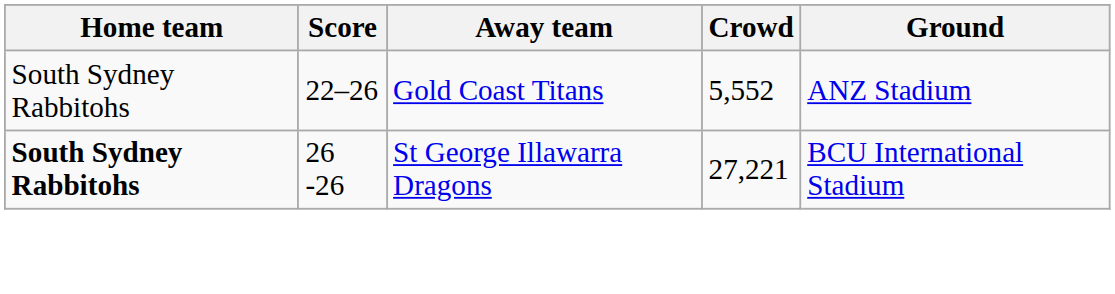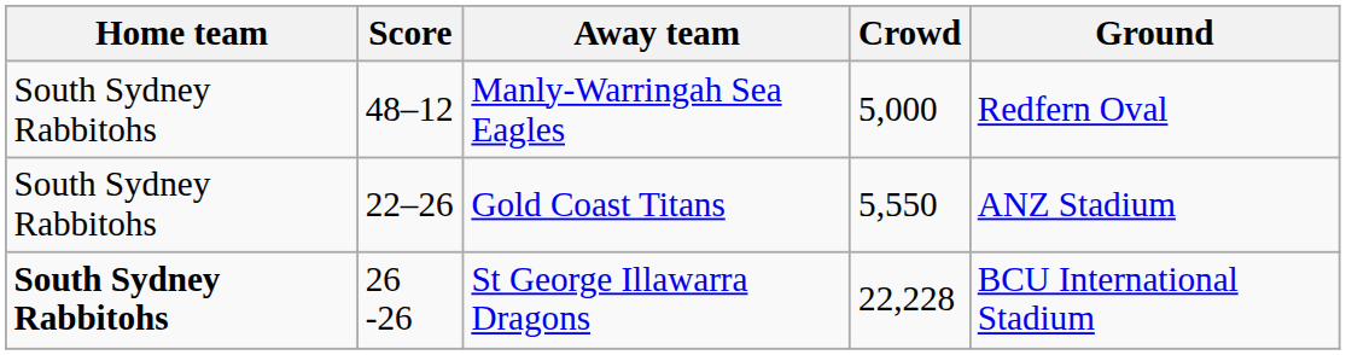 <table class="wikitable">
 <tr>
 <th>Home team</th>
 <th>Score</th>
 <th>Away team</th>
 <th>Crowd</th>
 <th>Ground</th>
 </tr>
 <tr>
 <td>South Sydney Rabbitohs</td>
+<td>48–12</td>
+<td><a href='#'>Manly-Warringah Sea Eagles</a></td>
+<td>5,000</td>
+<td><a href='#'>Redfern Oval</a></td>
+</tr>
+<tr>
+<td>South Sydney Rabbitohs</td>
 <td>22–26</td>
 <td><a href='#'>Gold Coast Titans</a></td>
-<td>5,552</td>
+<td>5,550</td>
 <td><a href='#'>ANZ Stadium</a></td>
 </tr>
 <tr>
 <td><strong>South Sydney Rabbitohs</strong></td>
 <td>26 -26</td>
 <td><a href='#'>St George Illawarra Dragons</a></td>
-<td>27,221</td>
+<td>22,228</td>
 <td><a href='#'>BCU International Stadium</a></td>
 </tr>
 </table>
